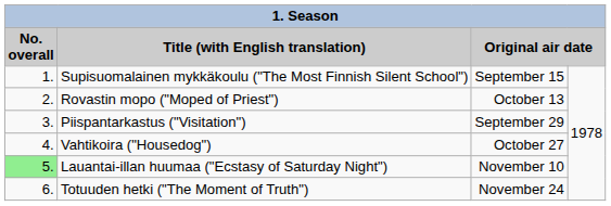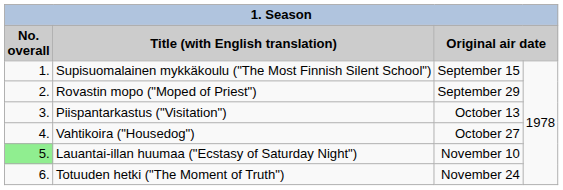 <table class="wikitable" style="font-size:90%">
 <tr>
 <th colspan=4 style="background:#B0C4DE;">1. Season</th>
 </tr>
 <tr>
 <th style="background:#ccc;">No.<br>overall</th>
 <th style="background:#ccc;">Title (with English translation)</th>
 <th style="background:#ccc;" colspan=2>Original air date</th>
 </tr>
 <tr>
 <td align=right>1.</td>
 <td>Supisuomalainen mykkäkoulu ("The Most Finnish Silent School")</td>
 <td align=right>September 15</td>
 <td rowspan=6>1978</td>
 </tr>
 <tr>
 <td align=right>2.</td>
 <td>Rovastin mopo ("Moped of Priest")</td>
-<td align=right>October 13</td>
+<td align=right>September 29</td>
 </tr>
 <tr>
 <td align=right>3.</td>
 <td>Piispantarkastus ("Visitation")</td>
-<td align=right>September 29</td>
+<td align=right>October 13</td>
 </tr>
 <tr>
 <td align=right>4.</td>
 <td>Vahtikoira ("Housedog")</td>
 <td align=right>October 27</td>
 </tr>
 <tr>
 <td align=right style="background: lightgreen;">5.</td>
 <td>Lauantai-illan huumaa ("Ecstasy of Saturday Night")</td>
 <td align=right>November 10</td>
 </tr>
 <tr>
 <td align=right>6.</td>
 <td>Totuuden hetki ("The Moment of Truth")</td>
 <td align=right>November 24</td>
 </tr>
 </table>
